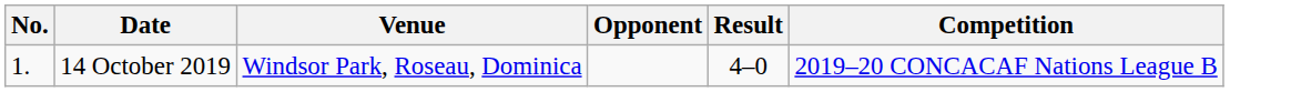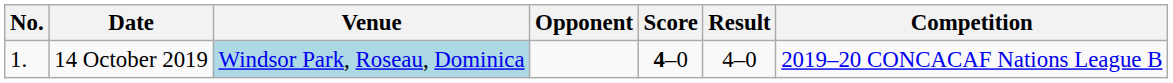 <table class="wikitable">
 <tr>
 <th>No.</th>
 <th>Date</th>
 <th>Venue</th>
 <th>Opponent</th>
+<th>Score</th>
 <th>Result</th>
 <th>Competition</th>
 </tr>
 <tr>
 <td>1.</td>
 <td>14 October 2019</td>
-<td><a href='#'>Windsor Park</a>, <a href='#'>Roseau</a>, <a href='#'>Dominica</a></td>
+<td style="background: lightblue;"><a href='#'>Windsor Park</a>, <a href='#'>Roseau</a>, <a href='#'>Dominica</a></td>
 <td></td>
+<td align=center><strong>4</strong>–0</td>
 <td align=center>4–0</td>
 <td><a href='#'>2019–20 CONCACAF Nations League B</a></td>
 </tr>
 </table>
